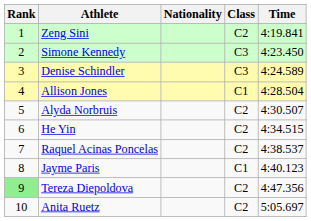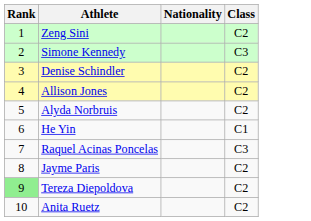 <table class="wikitable sortable">
 <tr>
 <th>Rank</th>
 <th>Athlete</th>
 <th>Nationality</th>
 <th>Class</th>
-<th>Time</th>
 </tr>
 <tr align=center bgcolor=ccffcc>
 <td>1</td>
 <td align=left><a href='#'>Zeng Sini</a></td>
 <td align=left></td>
 <td>C2</td>
-<td>4:19.841</td>
 </tr>
 <tr align=center bgcolor=ccffcc>
 <td>2</td>
 <td align=left><a href='#'>Simone Kennedy</a></td>
 <td align=left></td>
 <td>C3</td>
-<td>4:23.450</td>
 </tr>
 <tr align=center bgcolor=fffcaf>
 <td>3</td>
 <td align=left><a href='#'>Denise Schindler</a></td>
 <td align=left></td>
-<td>C3</td>
-<td>4:24.589</td>
+<td>C2</td>
 </tr>
 <tr align=center bgcolor=fffcaf>
 <td>4</td>
 <td align=left><a href='#'>Allison Jones</a></td>
 <td align=left></td>
-<td>C1</td>
-<td>4:28.504</td>
+<td>C2</td>
 </tr>
 <tr align=center>
 <td>5</td>
 <td align=left><a href='#'>Alyda Norbruis</a></td>
 <td align=left></td>
 <td>C2</td>
-<td>4:30.507</td>
 </tr>
 <tr align=center>
 <td>6</td>
 <td align=left><a href='#'>He Yin</a></td>
 <td align=left></td>
-<td>C2</td>
-<td>4:34.515</td>
+<td>C1</td>
 </tr>
 <tr align=center>
 <td>7</td>
 <td align=left><a href='#'>Raquel Acinas Poncelas</a></td>
 <td align=left></td>
-<td>C2</td>
-<td>4:38.537</td>
+<td>C3</td>
 </tr>
 <tr align=center>
 <td>8</td>
 <td align=left><a href='#'>Jayme Paris</a></td>
 <td align=left></td>
-<td>C1</td>
-<td>4:40.123</td>
+<td>C2</td>
 </tr>
 <tr align=center>
 <td style="background: lightgreen;">9</td>
 <td align=left><a href='#'>Tereza Diepoldova</a></td>
 <td align=left></td>
 <td>C2</td>
-<td>4:47.356</td>
 </tr>
 <tr align=center>
 <td>10</td>
 <td align=left><a href='#'>Anita Ruetz</a></td>
 <td align=left></td>
 <td>C2</td>
-<td>5:05.697</td>
 </tr>
 </table>
